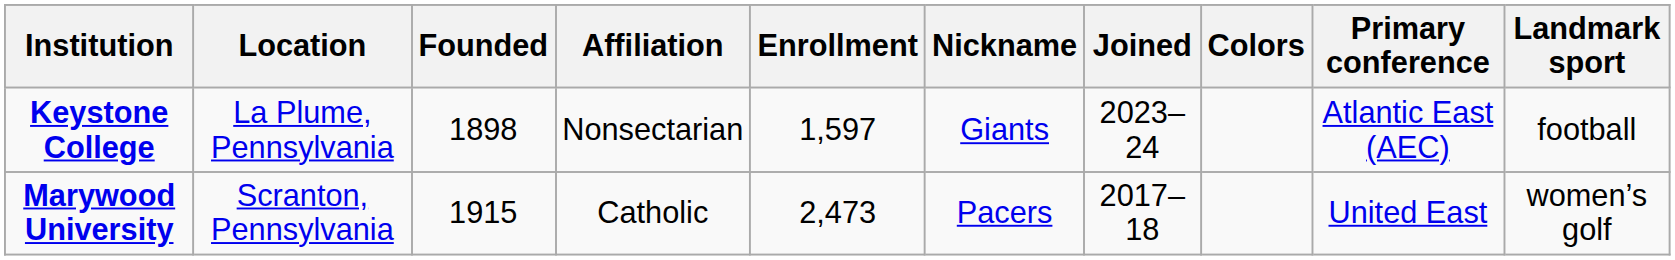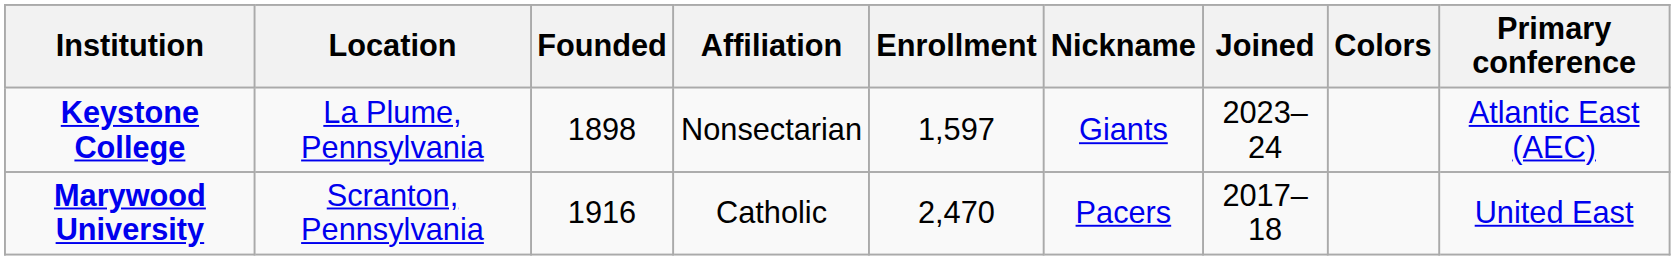 <table class="wikitable sortable" style="text-align:center;">
 <tr>
 <th>Institution</th>
 <th>Location</th>
 <th>Founded</th>
 <th>Affiliation</th>
 <th>Enrollment</th>
 <th>Nickname</th>
 <th>Joined</th>
 <th>Colors</th>
 <th>Primary<br>conference</th>
-<th>Landmark<br>sport</th>
 </tr>
 <tr>
 <td><strong><a href='#'>Keystone College</a></strong></td>
 <td><a href='#'>La Plume, Pennsylvania</a></td>
 <td>1898</td>
 <td>Nonsectarian</td>
 <td>1,597</td>
 <td><a href='#'>Giants</a></td>
 <td>2023–24</td>
 <td> </td>
 <td><a href='#'>Atlantic East (AEC)</a></td>
-<td>football</td>
 </tr>
 <tr>
 <td><strong><a href='#'>Marywood University</a></strong></td>
 <td><a href='#'>Scranton, Pennsylvania</a></td>
-<td>1915</td>
+<td>1916</td>
 <td>Catholic<br></td>
-<td>2,473</td>
+<td>2,470</td>
 <td><a href='#'>Pacers</a></td>
 <td>2017–18</td>
 <td> </td>
 <td><a href='#'>United East</a></td>
-<td>women’s golf</td>
 </tr>
 </table>
